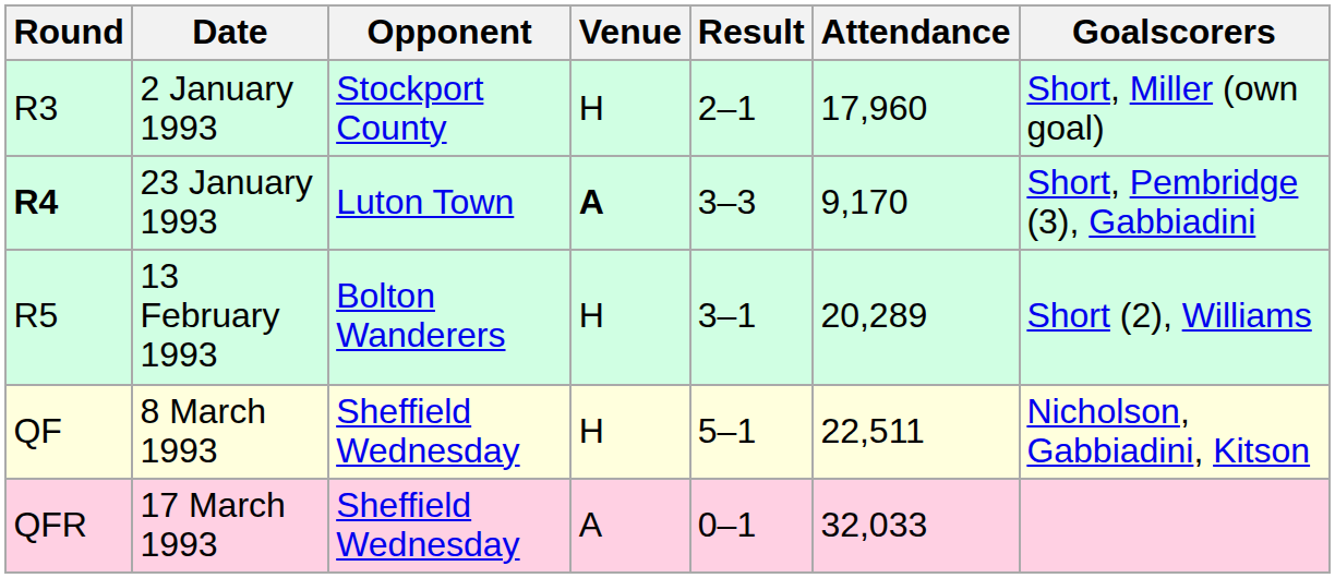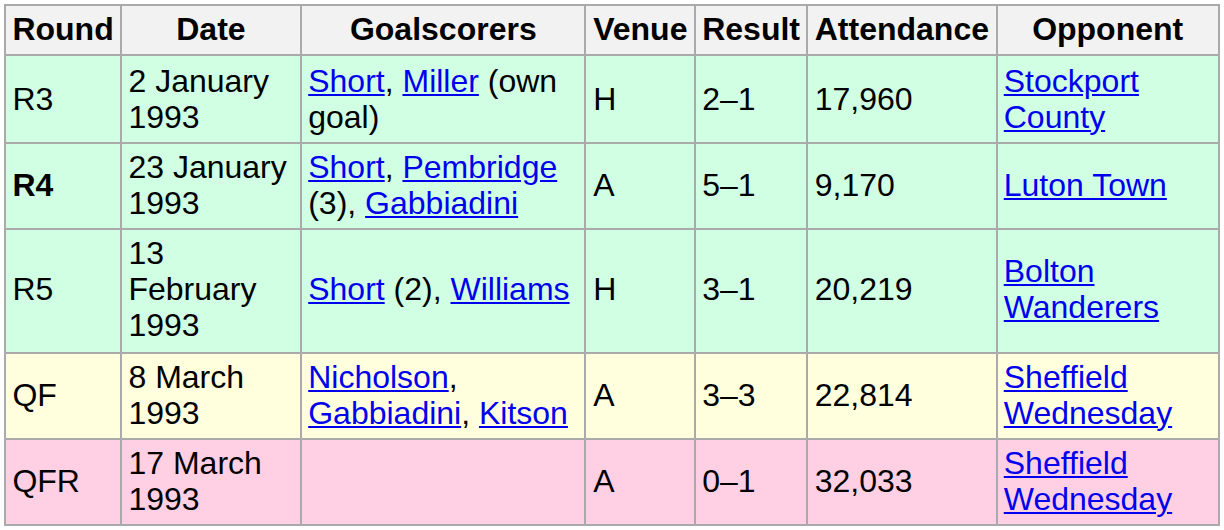 <table class="wikitable">
 <tr>
 <th>Round</th>
 <th>Date</th>
-<th>Opponent</th>
+<th>Goalscorers</th>
 <th>Venue</th>
 <th>Result</th>
 <th>Attendance</th>
-<th>Goalscorers</th>
+<th>Opponent</th>
 </tr>
 <tr style="background-color: #d0ffe3;">
 <td>R3</td>
 <td>2 January 1993</td>
-<td><a href='#'>Stockport County</a></td>
+<td><a href='#'>Short</a>, <a href='#'>Miller</a> (own goal)</td>
 <td>H</td>
 <td>2–1</td>
 <td>17,960</td>
-<td><a href='#'>Short</a>, <a href='#'>Miller</a> (own goal)</td>
+<td><a href='#'>Stockport County</a></td>
 </tr>
 <tr style="background-color: #d0ffe3;">
 <td><strong>R4</strong></td>
 <td>23 January 1993</td>
+<td><a href='#'>Short</a>, <a href='#'>Pembridge</a> (3), <a href='#'>Gabbiadini</a></td>
+<td>A</td>
+<td>5–1</td>
+<td>9,170</td>
 <td><a href='#'>Luton Town</a></td>
-<td><strong>A</strong></td>
-<td>3–3</td>
-<td>9,170</td>
-<td><a href='#'>Short</a>, <a href='#'>Pembridge</a> (3), <a href='#'>Gabbiadini</a></td>
 </tr>
 <tr style="background-color: #d0ffe3;">
 <td>R5</td>
 <td>13 February 1993</td>
-<td><a href='#'>Bolton Wanderers</a></td>
+<td><a href='#'>Short</a> (2), <a href='#'>Williams</a></td>
 <td>H</td>
 <td>3–1</td>
-<td>20,289</td>
-<td><a href='#'>Short</a> (2), <a href='#'>Williams</a></td>
+<td>20,219</td>
+<td><a href='#'>Bolton Wanderers</a></td>
 </tr>
 <tr style="background-color: #ffffdd;">
 <td>QF</td>
 <td>8 March 1993</td>
+<td><a href='#'>Nicholson</a>, <a href='#'>Gabbiadini</a>, <a href='#'>Kitson</a></td>
+<td>A</td>
+<td>3–3</td>
+<td>22,814</td>
 <td><a href='#'>Sheffield Wednesday</a></td>
-<td>H</td>
-<td>5–1</td>
-<td>22,511</td>
-<td><a href='#'>Nicholson</a>, <a href='#'>Gabbiadini</a>, <a href='#'>Kitson</a></td>
 </tr>
 <tr style="background-color: #ffd0e3;">
 <td>QFR</td>
 <td>17 March 1993</td>
-<td><a href='#'>Sheffield Wednesday</a></td>
+<td></td>
 <td>A</td>
 <td>0–1</td>
 <td>32,033</td>
-<td></td>
+<td><a href='#'>Sheffield Wednesday</a></td>
 </tr>
 </table>
